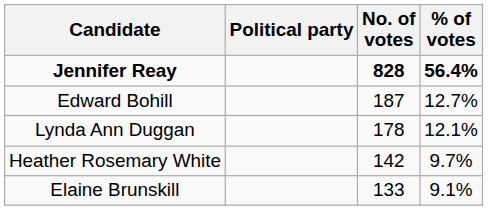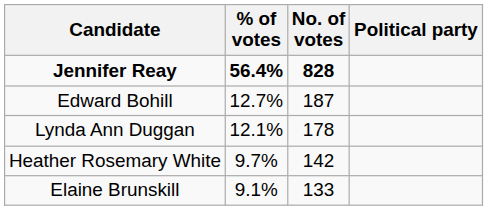 <table class="wikitable sortable" style="text-align: center">
 <tr>
 <th>Candidate</th>
+<th><strong>% of<br>votes</strong></th>
+<th><strong>No. of<br>votes</strong></th>
 <th><strong>Political party</strong></th>
-<th><strong>No. of<br>votes</strong></th>
-<th><strong>% of<br>votes</strong></th>
 </tr>
 <tr>
 <td><strong>Jennifer Reay</strong></td>
+<td><strong>56.4%</strong></td>
+<td><strong>828</strong></td>
 <td><strong></strong></td>
-<td><strong>828</strong></td>
-<td><strong>56.4%</strong></td>
 </tr>
 <tr>
 <td>Edward Bohill</td>
+<td>12.7%</td>
+<td>187</td>
 <td></td>
-<td>187</td>
-<td>12.7%</td>
 </tr>
 <tr>
 <td>Lynda Ann Duggan</td>
+<td>12.1%</td>
+<td>178</td>
 <td><strong></strong></td>
-<td>178</td>
-<td>12.1%</td>
 </tr>
 <tr>
 <td>Heather Rosemary White</td>
+<td>9.7%</td>
+<td>142</td>
 <td></td>
-<td>142</td>
-<td>9.7%</td>
 </tr>
 <tr>
 <td>Elaine Brunskill</td>
+<td>9.1%</td>
+<td>133</td>
 <td></td>
-<td>133</td>
-<td>9.1%</td>
 </tr>
 </table>
